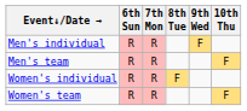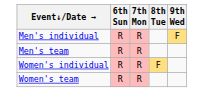 <table class="wikitable" style="margin:0.5em auto; font-size:90%; line-height:1.25em; text-align:center">
 <tr>
 <th>Event↓/Date →</th>
 <th>6th<br>Sun</th>
 <th>7th<br>Mon</th>
 <th>8th<br>Tue</th>
 <th>9th<br>Wed</th>
-<th>10th<br>Thu</th>
 </tr>
 <tr>
 <td align="left"><a href='#'>Men's individual</a></td>
 <td bgcolor="#FFBBBB">R</td>
 <td bgcolor="#FFBBBB">R</td>
 <td></td>
 <td bgcolor="#FFDF80">F</td>
-<td></td>
 </tr>
 <tr>
 <td align="left"><a href='#'>Men's team</a></td>
 <td bgcolor="#FFBBBB">R</td>
 <td bgcolor="#FFBBBB">R</td>
 <td></td>
 <td></td>
-<td bgcolor="#FFDF80">F</td>
 </tr>
 <tr>
 <td align="left"><a href='#'>Women's individual</a></td>
 <td bgcolor="#FFBBBB">R</td>
 <td bgcolor="#FFBBBB">R</td>
 <td bgcolor="#FFDF80">F</td>
-<td></td>
 <td></td>
 </tr>
 <tr>
 <td align="left"><a href='#'>Women's team</a></td>
 <td bgcolor="#FFBBBB">R</td>
 <td bgcolor="#FFBBBB">R</td>
 <td></td>
 <td></td>
-<td bgcolor="#FFDF80">F</td>
 </tr>
 </table>
